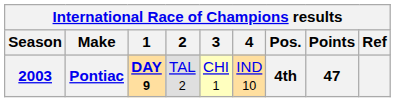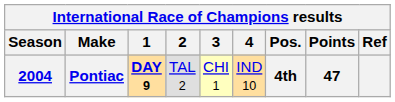 <table class="wikitable" style="text-align:center; font-size:75%">
 <tr>
 <th colspan=9><a href='#'>International Race of Champions</a> results</th>
 </tr>
 <tr>
 <th>Season</th>
 <th>Make</th>
 <th>1</th>
 <th>2</th>
 <th>3</th>
 <th>4</th>
 <th>Pos.</th>
 <th>Points</th>
 <th>Ref</th>
 </tr>
 <tr>
-<th><a href='#'>2003</a></th>
+<th><a href='#'>2004</a></th>
 <th><a href='#'>Pontiac</a></th>
 <td style="background:#FFDF9F;"><strong><a href='#'>DAY</a><br><small>9</small></strong></td>
 <td style="background:#DFDFDF;"><a href='#'>TAL</a><br><small>2</small></td>
 <td style="background:#FFFFBF;"><a href='#'>CHI</a><br><small>1</small></td>
 <td style="background:#FFDF9F;"><a href='#'>IND</a><br><small>10</small></td>
 <th>4th</th>
 <th>47</th>
 <th></th>
 </tr>
 </table>
